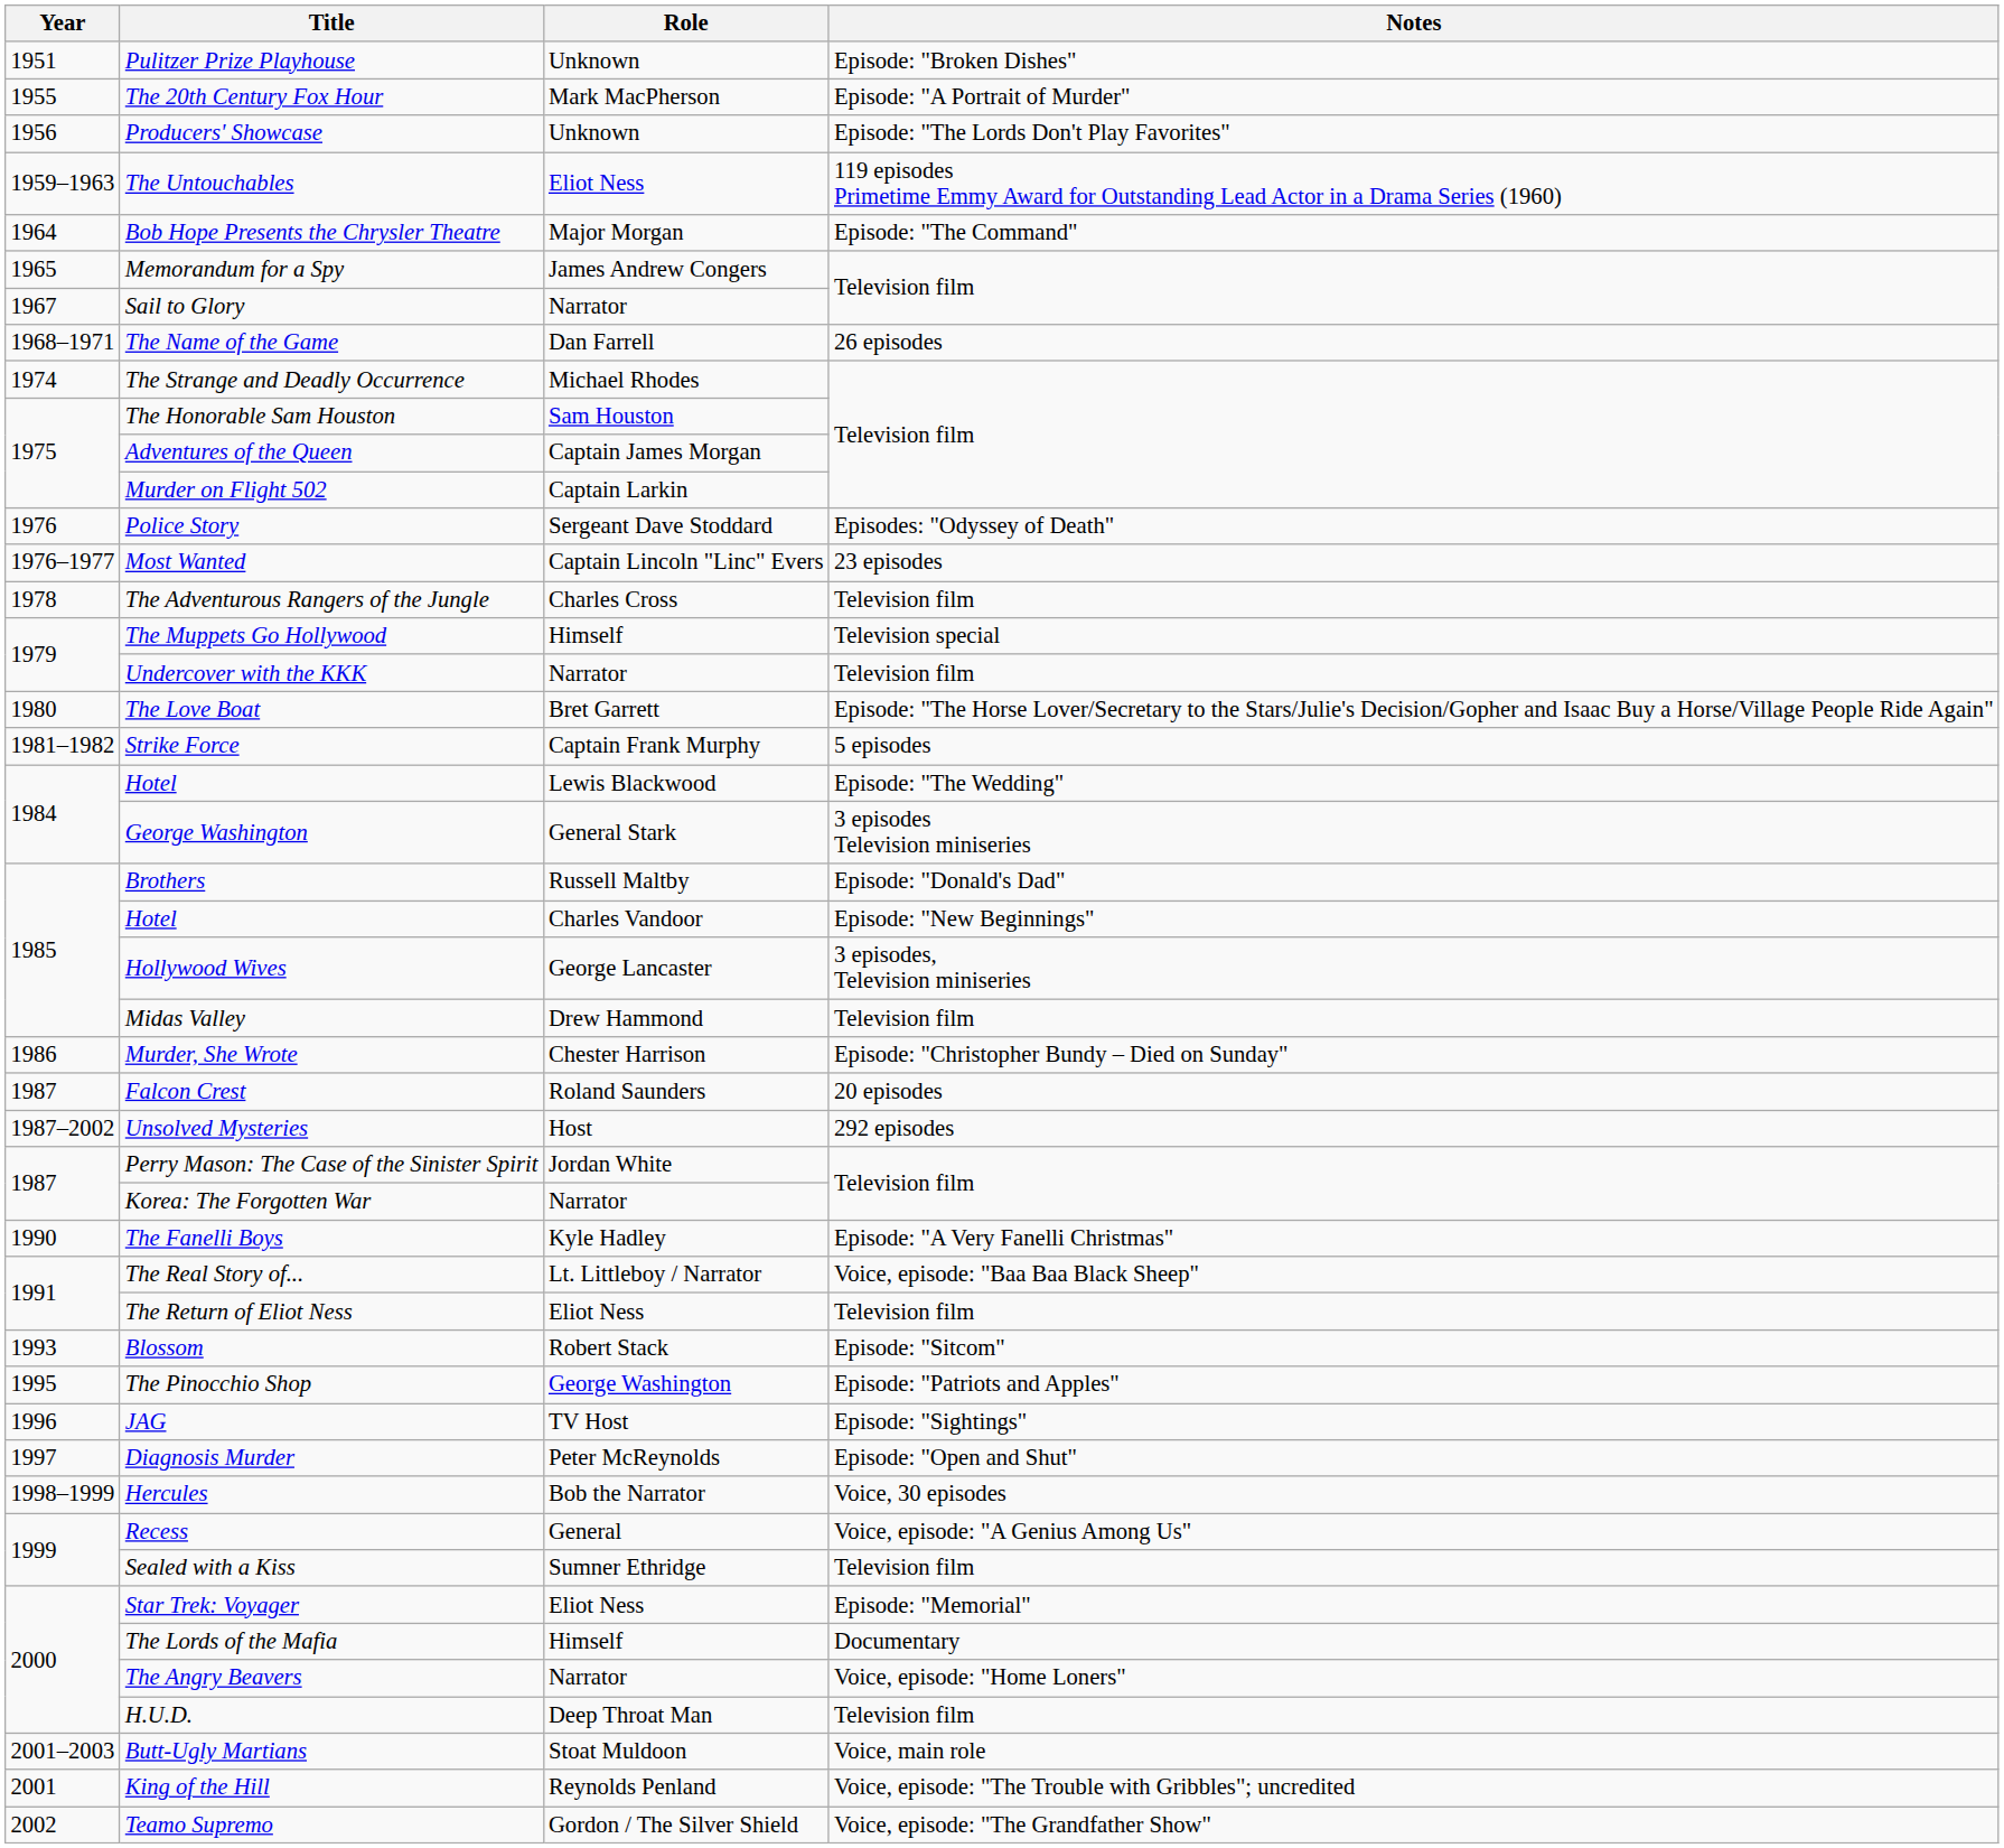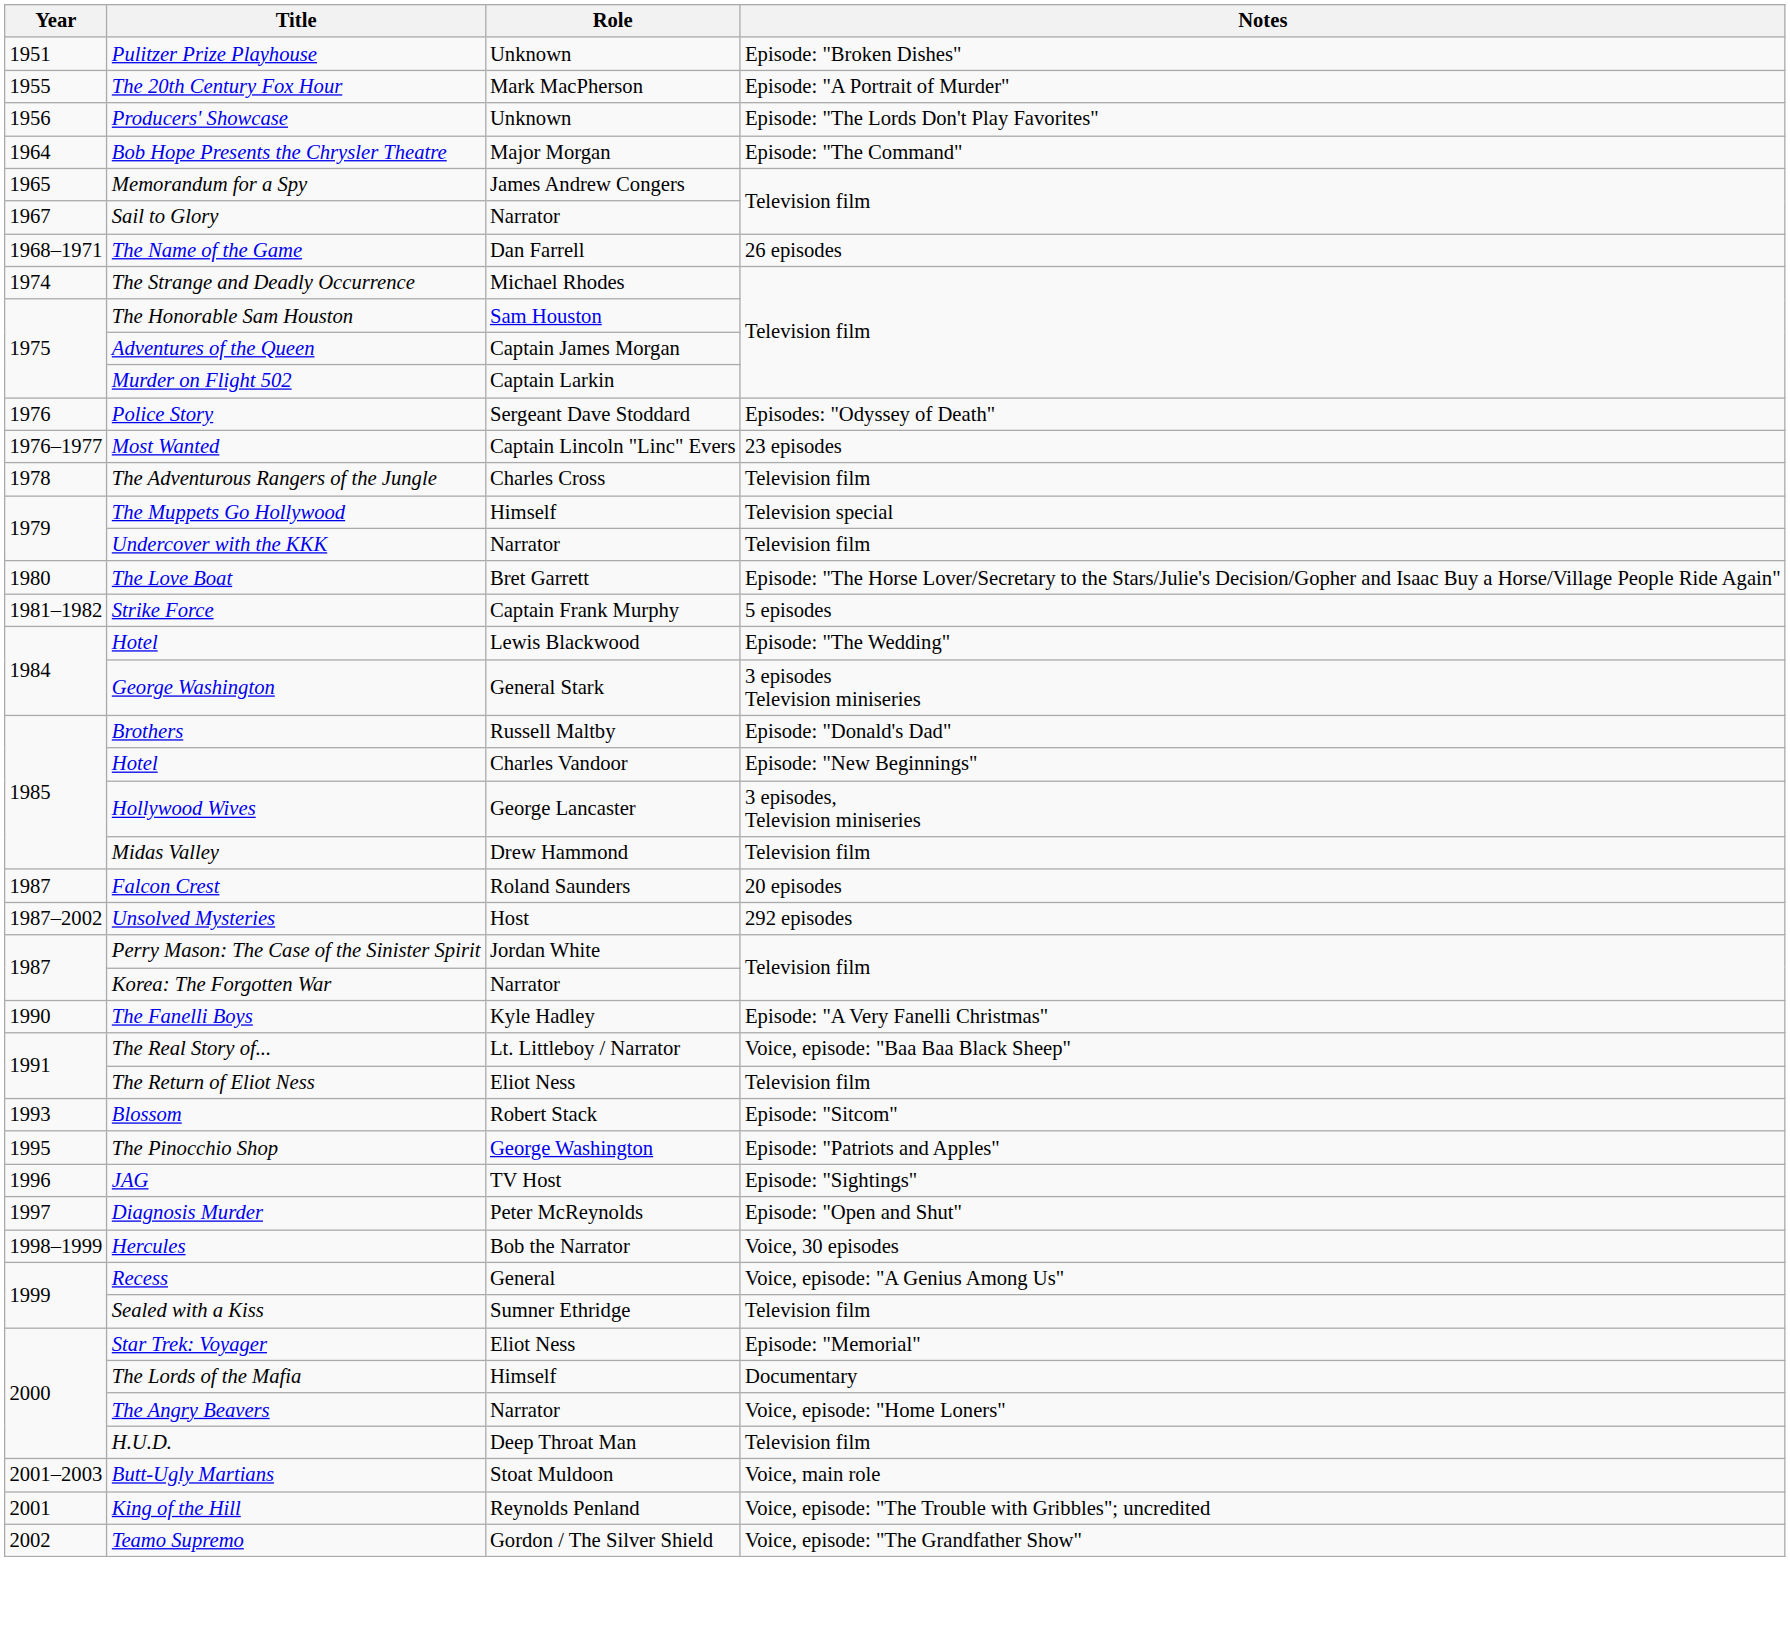 <table class="wikitable sortable">
 <tr>
 <th>Year</th>
 <th>Title</th>
 <th>Role</th>
 <th>Notes</th>
 </tr>
 <tr>
 <td>1951</td>
 <td><em><a href='#'>Pulitzer Prize Playhouse</a></em></td>
 <td>Unknown</td>
 <td>Episode: "Broken Dishes"</td>
 </tr>
 <tr>
 <td>1955</td>
 <td><em><a href='#'>The 20th Century Fox Hour</a></em></td>
 <td>Mark MacPherson</td>
 <td>Episode: "A Portrait of Murder"</td>
 </tr>
 <tr>
 <td>1956</td>
 <td><em><a href='#'>Producers' Showcase</a></em></td>
 <td>Unknown</td>
 <td>Episode: "The Lords Don't Play Favorites"</td>
-</tr>
-<tr>
-<td>1959–1963</td>
-<td><em><a href='#'>The Untouchables</a></em></td>
-<td><a href='#'>Eliot Ness</a></td>
-<td>119 episodes<br><a href='#'>Primetime Emmy Award for Outstanding Lead Actor in a Drama Series</a> (1960)</td>
 </tr>
 <tr>
 <td>1964</td>
 <td><em><a href='#'>Bob Hope Presents the Chrysler Theatre</a></em></td>
 <td>Major Morgan</td>
 <td>Episode: "The Command"</td>
 </tr>
 <tr>
 <td>1965</td>
 <td><em>Memorandum for a Spy</em></td>
 <td>James Andrew Congers</td>
 <td rowspan="2">Television film</td>
 </tr>
 <tr>
 <td>1967</td>
 <td><em>Sail to Glory</em></td>
 <td>Narrator</td>
 </tr>
 <tr>
 <td>1968–1971</td>
 <td><em><a href='#'>The Name of the Game</a></em></td>
 <td>Dan Farrell</td>
 <td>26 episodes</td>
 </tr>
 <tr>
 <td>1974</td>
 <td><em>The Strange and Deadly Occurrence</em></td>
 <td>Michael Rhodes</td>
 <td rowspan="4">Television film</td>
 </tr>
 <tr>
 <td rowspan="3">1975</td>
 <td><em>The Honorable Sam Houston</em></td>
 <td><a href='#'>Sam Houston</a></td>
 </tr>
 <tr>
 <td><em><a href='#'>Adventures of the Queen</a></em></td>
 <td>Captain James Morgan</td>
 </tr>
 <tr>
 <td><em><a href='#'>Murder on Flight 502</a></em></td>
 <td>Captain Larkin</td>
 </tr>
 <tr>
 <td>1976</td>
 <td><em><a href='#'>Police Story</a></em></td>
 <td>Sergeant Dave Stoddard</td>
 <td>Episodes: "Odyssey of Death"</td>
 </tr>
 <tr>
 <td>1976–1977</td>
 <td><em><a href='#'>Most Wanted</a></em></td>
 <td>Captain Lincoln "Linc" Evers</td>
 <td>23 episodes</td>
 </tr>
 <tr>
 <td>1978</td>
 <td><em>The Adventurous Rangers of the Jungle</em></td>
 <td>Charles Cross</td>
 <td>Television film</td>
 </tr>
 <tr>
 <td rowspan="2">1979</td>
 <td><em><a href='#'>The Muppets Go Hollywood</a></em></td>
 <td>Himself</td>
 <td>Television special</td>
 </tr>
 <tr>
 <td><em><a href='#'>Undercover with the KKK</a></em></td>
 <td>Narrator</td>
 <td>Television film</td>
 </tr>
 <tr>
 <td>1980</td>
 <td><em><a href='#'>The Love Boat</a></em></td>
 <td>Bret Garrett</td>
 <td>Episode: "The Horse Lover/Secretary to the Stars/Julie's Decision/Gopher and Isaac Buy a Horse/Village People Ride Again"</td>
 </tr>
 <tr>
 <td>1981–1982</td>
 <td><em><a href='#'>Strike Force</a></em></td>
 <td>Captain Frank Murphy</td>
 <td>5 episodes</td>
 </tr>
 <tr>
 <td rowspan="2">1984</td>
 <td><em><a href='#'>Hotel</a></em></td>
 <td>Lewis Blackwood</td>
 <td>Episode: "The Wedding"</td>
 </tr>
 <tr>
 <td><em><a href='#'>George Washington</a></em></td>
 <td>General Stark</td>
 <td>3 episodes<br>Television miniseries</td>
 </tr>
 <tr>
 <td rowspan="4">1985</td>
 <td><em><a href='#'>Brothers</a></em></td>
 <td>Russell Maltby</td>
 <td>Episode: "Donald's Dad"</td>
 </tr>
 <tr>
 <td><em><a href='#'>Hotel</a></em></td>
 <td>Charles Vandoor</td>
 <td>Episode: "New Beginnings"</td>
 </tr>
 <tr>
 <td><em><a href='#'>Hollywood Wives</a></em></td>
 <td>George Lancaster</td>
 <td>3 episodes,<br>Television miniseries</td>
 </tr>
 <tr>
 <td><em>Midas Valley</em></td>
 <td>Drew Hammond</td>
 <td>Television film</td>
-</tr>
-<tr>
-<td>1986</td>
-<td><em><a href='#'>Murder, She Wrote</a></em></td>
-<td>Chester Harrison</td>
-<td>Episode: "Christopher Bundy – Died on Sunday"</td>
 </tr>
 <tr>
 <td>1987</td>
 <td><em><a href='#'>Falcon Crest</a></em></td>
 <td>Roland Saunders</td>
 <td>20 episodes</td>
 </tr>
 <tr>
 <td>1987–2002</td>
 <td><em><a href='#'>Unsolved Mysteries</a></em></td>
 <td>Host</td>
 <td>292 episodes</td>
 </tr>
 <tr>
 <td rowspan="2">1987</td>
 <td><em>Perry Mason: The Case of the Sinister Spirit</em></td>
 <td>Jordan White</td>
 <td rowspan="2">Television film</td>
 </tr>
 <tr>
 <td><em>Korea: The Forgotten War</em></td>
 <td>Narrator</td>
 </tr>
 <tr>
 <td>1990</td>
 <td><em><a href='#'>The Fanelli Boys</a></em></td>
 <td>Kyle Hadley</td>
 <td>Episode: "A Very Fanelli Christmas"</td>
 </tr>
 <tr>
 <td rowspan="2">1991</td>
 <td><em>The Real Story of...</em></td>
 <td>Lt. Littleboy / Narrator</td>
 <td>Voice, episode: "Baa Baa Black Sheep"</td>
 </tr>
 <tr>
 <td><em>The Return of Eliot Ness</em></td>
 <td>Eliot Ness</td>
 <td>Television film</td>
 </tr>
 <tr>
 <td>1993</td>
 <td><em><a href='#'>Blossom</a></em></td>
 <td>Robert Stack</td>
 <td>Episode: "Sitcom"</td>
 </tr>
 <tr>
 <td>1995</td>
 <td><em>The Pinocchio Shop</em></td>
 <td><a href='#'>George Washington</a></td>
 <td>Episode: "Patriots and Apples"</td>
 </tr>
 <tr>
 <td>1996</td>
 <td><em><a href='#'>JAG</a></em></td>
 <td>TV Host</td>
 <td>Episode: "Sightings"</td>
 </tr>
 <tr>
 <td>1997</td>
 <td><em><a href='#'>Diagnosis Murder</a></em></td>
 <td>Peter McReynolds</td>
 <td>Episode: "Open and Shut"</td>
 </tr>
 <tr>
 <td>1998–1999</td>
 <td><em><a href='#'>Hercules</a></em></td>
 <td>Bob the Narrator</td>
 <td>Voice, 30 episodes</td>
 </tr>
 <tr>
 <td rowspan="2">1999</td>
 <td><em><a href='#'>Recess</a></em></td>
 <td>General</td>
 <td>Voice, episode: "A Genius Among Us"</td>
 </tr>
 <tr>
 <td><em>Sealed with a Kiss</em></td>
 <td>Sumner Ethridge</td>
 <td>Television film</td>
 </tr>
 <tr>
 <td rowspan="4">2000</td>
 <td><em><a href='#'>Star Trek: Voyager</a></em></td>
 <td>Eliot Ness</td>
 <td>Episode: "Memorial"</td>
 </tr>
 <tr>
 <td><em>The Lords of the Mafia</em></td>
 <td>Himself</td>
 <td>Documentary</td>
 </tr>
 <tr>
 <td><em><a href='#'>The Angry Beavers</a></em></td>
 <td>Narrator</td>
 <td>Voice, episode: "Home Loners"</td>
 </tr>
 <tr>
 <td><em>H.U.D.</em></td>
 <td>Deep Throat Man</td>
 <td>Television film</td>
 </tr>
 <tr>
 <td>2001–2003</td>
 <td><em><a href='#'>Butt-Ugly Martians</a></em></td>
 <td>Stoat Muldoon</td>
 <td>Voice, main role</td>
 </tr>
 <tr>
 <td>2001</td>
 <td><em><a href='#'>King of the Hill</a></em></td>
 <td>Reynolds Penland</td>
 <td>Voice, episode: "The Trouble with Gribbles"; uncredited</td>
 </tr>
 <tr>
 <td>2002</td>
 <td><em><a href='#'>Teamo Supremo</a></em></td>
 <td>Gordon / The Silver Shield</td>
 <td>Voice, episode: "The Grandfather Show"</td>
 </tr>
 </table>
